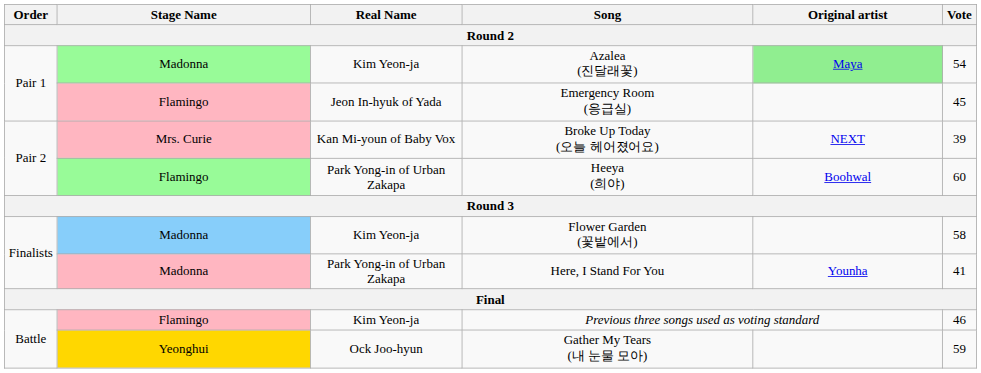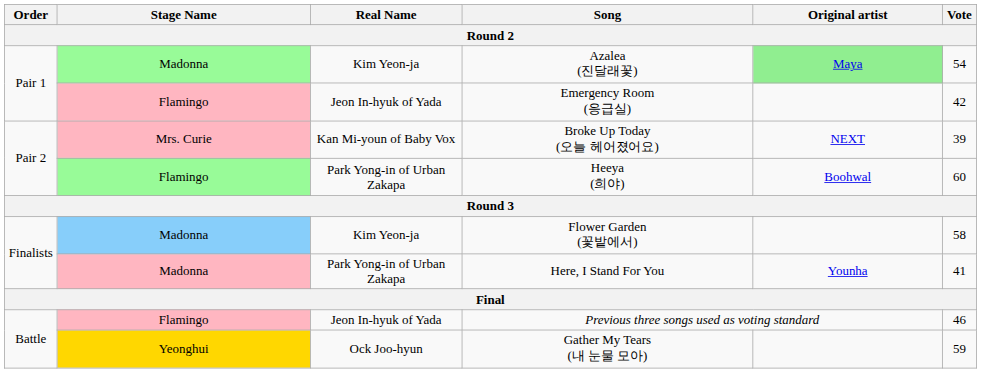 <table class="wikitable" style="text-align:center; width:95%;">
 <tr>
 <th style="width:1%;">Order</th>
 <th style="width:20%;">Stage Name</th>
 <th style="width:12%;">Real Name</th>
 <th style="width:23%;">Song</th>
 <th style="width:15%;">Original artist</th>
 <th style="width:1%;">Vote</th>
 </tr>
 <tr>
 <th colspan=6>Round 2</th>
 </tr>
 <tr>
 <td rowspan=2>Pair 1</td>
 <td bgcolor="palegreen">Madonna</td>
 <td>Kim Yeon-ja</td>
 <td>Azalea<br>(진달래꽃)</td>
 <td style="background: lightgreen;"><a href='#'>Maya</a></td>
 <td>54</td>
 </tr>
 <tr>
 <td bgcolor="lightpink">Flamingo</td>
 <td>Jeon In-hyuk of Yada</td>
 <td>Emergency Room<br>(응급실)</td>
 <td></td>
-<td>45</td>
+<td>42</td>
 </tr>
 <tr>
 <td rowspan=2>Pair 2</td>
 <td bgcolor="lightpink">Mrs. Curie</td>
 <td>Kan Mi-youn of Baby Vox</td>
 <td>Broke Up Today<br>(오늘 헤어졌어요)</td>
 <td><a href='#'>NEXT</a></td>
 <td>39</td>
 </tr>
 <tr>
 <td bgcolor="palegreen">Flamingo</td>
 <td>Park Yong-in of Urban Zakapa</td>
 <td>Heeya<br>(희야)</td>
 <td><a href='#'>Boohwal</a></td>
 <td>60</td>
 </tr>
 <tr>
 <th colspan=6>Round 3</th>
 </tr>
 <tr>
 <td rowspan=2>Finalists</td>
 <td bgcolor="lightskyblue">Madonna</td>
 <td>Kim Yeon-ja</td>
 <td>Flower Garden<br>(꽃밭에서)</td>
 <td></td>
 <td>58</td>
 </tr>
 <tr>
 <td bgcolor="lightpink">Madonna</td>
 <td>Park Yong-in of Urban Zakapa</td>
 <td>Here, I Stand For You</td>
 <td><a href='#'>Younha</a></td>
 <td>41</td>
 </tr>
 <tr>
 <th colspan=6>Final</th>
 </tr>
 <tr>
 <td rowspan=2>Battle</td>
 <td bgcolor="lightpink">Flamingo</td>
-<td>Kim Yeon-ja</td>
+<td>Jeon In-hyuk of Yada</td>
 <td colspan=2><em>Previous three songs used as voting standard</em></td>
 <td>46</td>
 </tr>
 <tr>
 <td bgcolor="gold">Yeonghui</td>
 <td>Ock Joo-hyun</td>
 <td>Gather My Tears<br>(내 눈물 모아)</td>
 <td></td>
 <td>59</td>
 </tr>
 </table>
